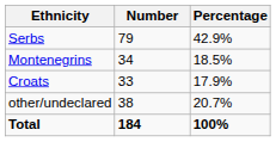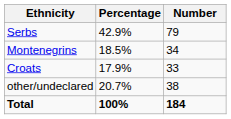 <table class="wikitable">
 <tr>
 <th width="100px">Ethnicity</th>
+<th width="80px">Percentage</th>
 <th width="80px">Number</th>
-<th width="80px">Percentage</th>
 </tr>
 <tr>
 <td><a href='#'>Serbs</a></td>
+<td>42.9%</td>
 <td>79</td>
-<td>42.9%</td>
 </tr>
 <tr>
 <td><a href='#'>Montenegrins</a></td>
+<td>18.5%</td>
 <td>34</td>
-<td>18.5%</td>
 </tr>
 <tr>
 <td><a href='#'>Croats</a></td>
+<td>17.9%</td>
 <td>33</td>
-<td>17.9%</td>
 </tr>
 <tr>
 <td>other/undeclared</td>
+<td>20.7%</td>
 <td>38</td>
-<td>20.7%</td>
 </tr>
 <tr>
 <td><strong>Total</strong></td>
+<td><strong>100%</strong></td>
 <td><strong>184</strong></td>
-<td><strong>100%</strong></td>
 </tr>
 </table>
